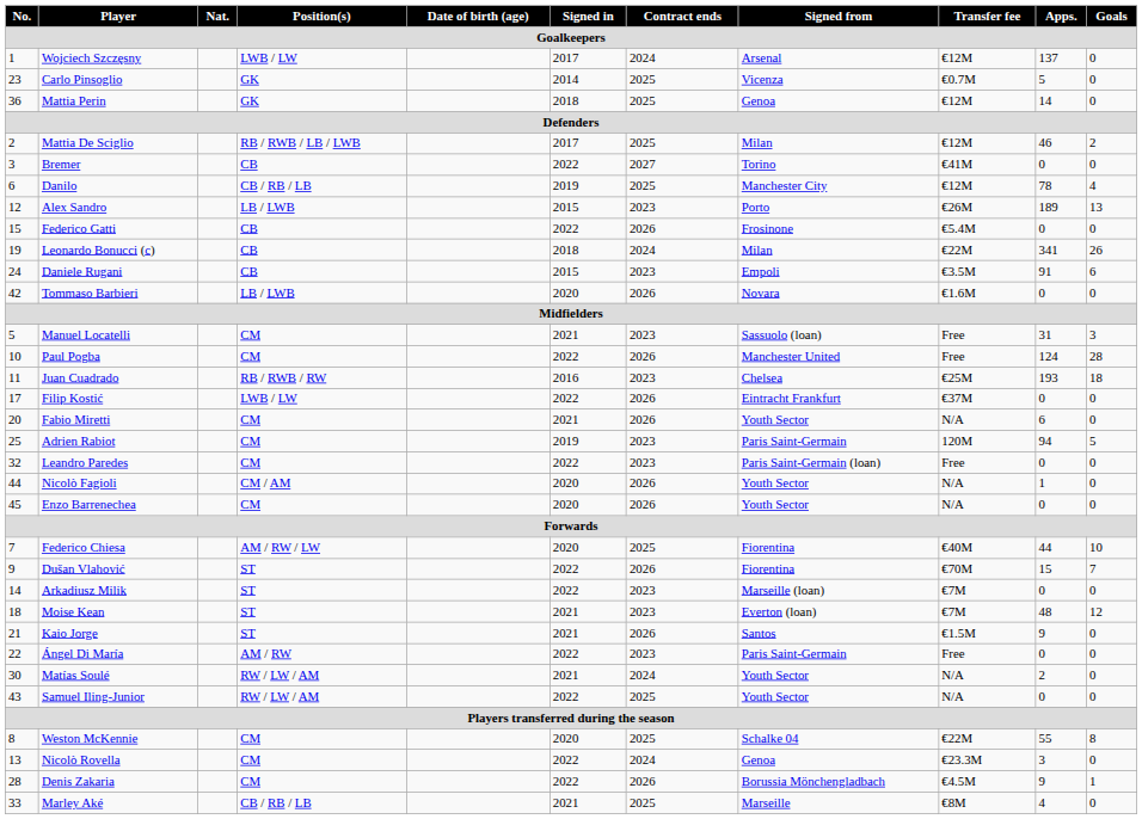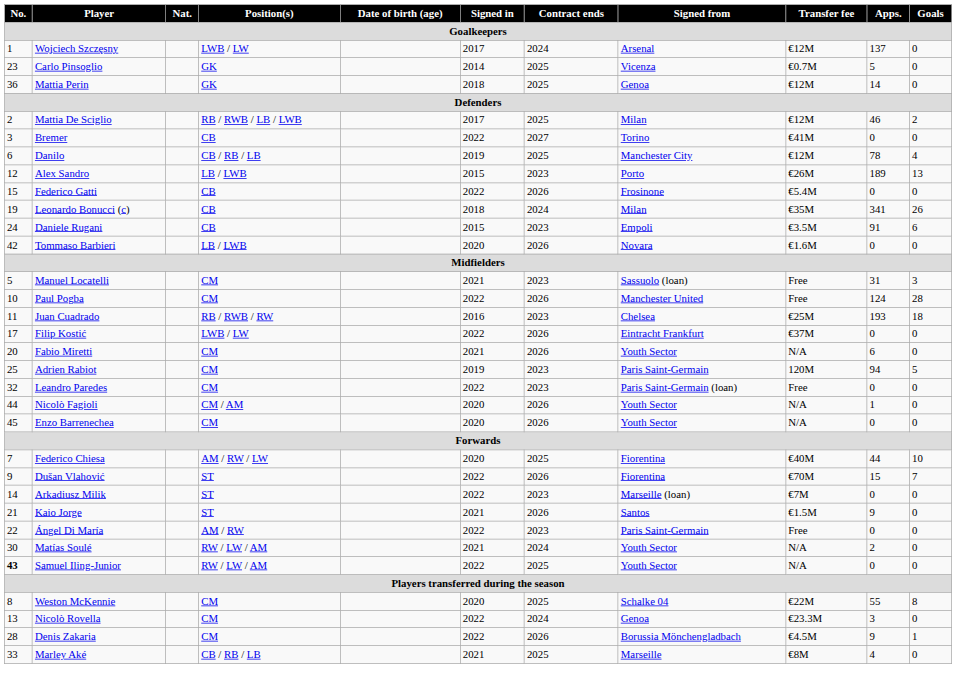 <table class="wikitable" style="text-align:left; font-size:90%; width:100%;">
 <tr>
 <th style="background:#000; color:white; text-align:center;">No.</th>
 <th style="background:#000; color:white; text-align:center;">Player</th>
 <th style="background:#000; color:white; text-align:center;">Nat.</th>
 <th style="background:#000; color:white; text-align:center;">Position(s)</th>
 <th style="background:#000; color:white; text-align:center;">Date of birth (age)</th>
 <th style="background:#000; color:white; text-align:center;">Signed in</th>
 <th style="background:#000; color:white; text-align:center;">Contract ends</th>
 <th style="background:#000; color:white; text-align:center;">Signed from</th>
 <th style="background:#000; color:white; text-align:center;">Transfer fee</th>
 <th style="background:#000; color:white; text-align:center;">Apps.</th>
 <th style="background:#000; color:white; text-align:center;">Goals</th>
 </tr>
 <tr>
 <th colspan=11 style="background:#dcdcdc; text-align:center;">Goalkeepers</th>
 </tr>
 <tr>
 <td>1</td>
 <td><a href='#'>Wojciech Szczęsny</a></td>
 <td></td>
 <td><a href='#'>LWB</a> / <a href='#'>LW</a></td>
 <td></td>
 <td>2017</td>
 <td>2024</td>
 <td> <a href='#'>Arsenal</a></td>
 <td>€12M</td>
 <td>137</td>
 <td>0</td>
 </tr>
 <tr>
 <td>23</td>
 <td><a href='#'>Carlo Pinsoglio</a></td>
 <td></td>
 <td><a href='#'>GK</a></td>
 <td></td>
 <td>2014</td>
 <td>2025</td>
 <td> <a href='#'>Vicenza</a></td>
 <td>€0.7M</td>
 <td>5</td>
 <td>0</td>
 </tr>
 <tr>
 <td>36</td>
 <td><a href='#'>Mattia Perin</a></td>
 <td></td>
 <td><a href='#'>GK</a></td>
 <td></td>
 <td>2018</td>
 <td>2025</td>
 <td> <a href='#'>Genoa</a></td>
 <td>€12M</td>
 <td>14</td>
 <td>0</td>
 </tr>
 <tr>
 <th colspan=11 style="background:#dcdcdc; text-align:center;">Defenders</th>
 </tr>
 <tr>
 <td>2</td>
 <td><a href='#'>Mattia De Sciglio</a></td>
 <td></td>
 <td><a href='#'>RB</a> / <a href='#'>RWB</a> / <a href='#'>LB</a> / <a href='#'>LWB</a></td>
 <td></td>
 <td>2017</td>
 <td>2025</td>
 <td> <a href='#'>Milan</a></td>
 <td>€12M</td>
 <td>46</td>
 <td>2</td>
 </tr>
 <tr>
 <td>3</td>
 <td><a href='#'>Bremer</a></td>
 <td></td>
 <td><a href='#'>CB</a></td>
 <td></td>
 <td>2022</td>
 <td>2027</td>
 <td> <a href='#'>Torino</a></td>
 <td>€41M</td>
 <td>0</td>
 <td>0</td>
 </tr>
 <tr>
 <td>6</td>
 <td><a href='#'>Danilo</a></td>
 <td></td>
 <td><a href='#'>CB</a> / <a href='#'>RB</a> / <a href='#'>LB</a></td>
 <td></td>
 <td>2019</td>
 <td>2025</td>
 <td> <a href='#'>Manchester City</a></td>
 <td>€12M</td>
 <td>78</td>
 <td>4</td>
 </tr>
 <tr>
 <td>12</td>
 <td><a href='#'>Alex Sandro</a></td>
 <td></td>
 <td><a href='#'>LB</a> / <a href='#'>LWB</a></td>
 <td></td>
 <td>2015</td>
 <td>2023</td>
 <td> <a href='#'>Porto</a></td>
 <td>€26M</td>
 <td>189</td>
 <td>13</td>
 </tr>
 <tr>
 <td>15</td>
 <td><a href='#'>Federico Gatti</a></td>
 <td></td>
 <td><a href='#'>CB</a></td>
 <td></td>
 <td>2022</td>
 <td>2026</td>
 <td> <a href='#'>Frosinone</a></td>
 <td>€5.4M</td>
 <td>0</td>
 <td>0</td>
 </tr>
 <tr>
 <td>19</td>
 <td><a href='#'>Leonardo Bonucci</a> (<a href='#'>c</a>)</td>
 <td></td>
 <td><a href='#'>CB</a></td>
 <td></td>
 <td>2018</td>
 <td>2024</td>
 <td> <a href='#'>Milan</a></td>
-<td>€22M</td>
+<td>€35M</td>
 <td>341</td>
 <td>26</td>
 </tr>
 <tr>
 <td>24</td>
 <td><a href='#'>Daniele Rugani</a></td>
 <td></td>
 <td><a href='#'>CB</a></td>
 <td></td>
 <td>2015</td>
 <td>2023</td>
 <td> <a href='#'>Empoli</a></td>
 <td>€3.5M</td>
 <td>91</td>
 <td>6</td>
 </tr>
 <tr>
 <td>42</td>
 <td><a href='#'>Tommaso Barbieri</a></td>
 <td></td>
 <td><a href='#'>LB</a> / <a href='#'>LWB</a></td>
 <td></td>
 <td>2020</td>
 <td>2026</td>
 <td> <a href='#'>Novara</a></td>
 <td>€1.6M</td>
 <td>0</td>
 <td>0</td>
 </tr>
 <tr>
 <th colspan=11 style="background:#dcdcdc; text-align:center;">Midfielders</th>
 </tr>
 <tr>
 <td>5</td>
 <td><a href='#'>Manuel Locatelli</a></td>
 <td></td>
 <td><a href='#'>CM</a></td>
 <td></td>
 <td>2021</td>
 <td>2023</td>
 <td> <a href='#'>Sassuolo</a> (loan)</td>
 <td>Free</td>
 <td>31</td>
 <td>3</td>
 </tr>
 <tr>
 <td>10</td>
 <td><a href='#'>Paul Pogba</a></td>
 <td></td>
 <td><a href='#'>CM</a></td>
 <td></td>
 <td>2022</td>
 <td>2026</td>
 <td> <a href='#'>Manchester United</a></td>
 <td>Free</td>
 <td>124</td>
 <td>28</td>
 </tr>
 <tr>
 <td>11</td>
 <td><a href='#'>Juan Cuadrado</a></td>
 <td></td>
 <td><a href='#'>RB</a> / <a href='#'>RWB</a> / <a href='#'>RW</a></td>
 <td></td>
 <td>2016</td>
 <td>2023</td>
 <td> <a href='#'>Chelsea</a></td>
 <td>€25M</td>
 <td>193</td>
 <td>18</td>
 </tr>
 <tr>
 <td>17</td>
 <td><a href='#'>Filip Kostić</a></td>
 <td></td>
 <td><a href='#'>LWB</a> / <a href='#'>LW</a></td>
 <td></td>
 <td>2022</td>
 <td>2026</td>
 <td> <a href='#'>Eintracht Frankfurt</a></td>
 <td>€37M</td>
 <td>0</td>
 <td>0</td>
 </tr>
 <tr>
 <td>20</td>
 <td><a href='#'>Fabio Miretti</a></td>
 <td></td>
 <td><a href='#'>CM</a></td>
 <td></td>
 <td>2021</td>
 <td>2026</td>
 <td> <a href='#'>Youth Sector</a></td>
 <td>N/A</td>
 <td>6</td>
 <td>0</td>
 </tr>
 <tr>
 <td>25</td>
 <td><a href='#'>Adrien Rabiot</a></td>
 <td></td>
 <td><a href='#'>CM</a></td>
 <td></td>
 <td>2019</td>
 <td>2023</td>
 <td> <a href='#'>Paris Saint-Germain</a></td>
 <td>120M</td>
 <td>94</td>
 <td>5</td>
 </tr>
 <tr>
 <td>32</td>
 <td><a href='#'>Leandro Paredes</a></td>
 <td></td>
 <td><a href='#'>CM</a></td>
 <td></td>
 <td>2022</td>
 <td>2023</td>
 <td> <a href='#'>Paris Saint-Germain</a> (loan)</td>
 <td>Free</td>
 <td>0</td>
 <td>0</td>
 </tr>
 <tr>
 <td>44</td>
 <td><a href='#'>Nicolò Fagioli</a></td>
 <td></td>
 <td><a href='#'>CM</a> / <a href='#'>AM</a></td>
 <td></td>
 <td>2020</td>
 <td>2026</td>
 <td> <a href='#'>Youth Sector</a></td>
 <td>N/A</td>
 <td>1</td>
 <td>0</td>
 </tr>
 <tr>
 <td>45</td>
 <td><a href='#'>Enzo Barrenechea</a></td>
 <td></td>
 <td><a href='#'>CM</a></td>
 <td></td>
 <td>2020</td>
 <td>2026</td>
 <td> <a href='#'>Youth Sector</a></td>
 <td>N/A</td>
 <td>0</td>
 <td>0</td>
 </tr>
 <tr>
 <th colspan=11 style="background:#dcdcdc; text-align:center;">Forwards</th>
 </tr>
 <tr>
 <td>7</td>
 <td><a href='#'>Federico Chiesa</a></td>
 <td></td>
 <td><a href='#'>AM</a> / <a href='#'>RW</a> / <a href='#'>LW</a></td>
 <td></td>
 <td>2020</td>
 <td>2025</td>
 <td> <a href='#'>Fiorentina</a></td>
 <td>€40M</td>
 <td>44</td>
 <td>10</td>
 </tr>
 <tr>
 <td>9</td>
 <td><a href='#'>Dušan Vlahović</a></td>
 <td></td>
 <td><a href='#'>ST</a></td>
 <td></td>
 <td>2022</td>
 <td>2026</td>
 <td> <a href='#'>Fiorentina</a></td>
 <td>€70M</td>
 <td>15</td>
 <td>7</td>
 </tr>
 <tr>
 <td>14</td>
 <td><a href='#'>Arkadiusz Milik</a></td>
 <td></td>
 <td><a href='#'>ST</a></td>
 <td></td>
 <td>2022</td>
 <td>2023</td>
 <td> <a href='#'>Marseille</a> (loan)</td>
 <td>€7M</td>
 <td>0</td>
 <td>0</td>
 </tr>
 <tr>
-<td>18</td>
-<td><a href='#'>Moise Kean</a></td>
-<td></td>
-<td><a href='#'>ST</a></td>
-<td></td>
-<td>2021</td>
-<td>2023</td>
-<td> <a href='#'>Everton</a> (loan)</td>
-<td>€7M</td>
-<td>48</td>
-<td>12</td>
-</tr>
-<tr>
 <td>21</td>
 <td><a href='#'>Kaio Jorge</a></td>
 <td></td>
 <td><a href='#'>ST</a></td>
 <td></td>
 <td>2021</td>
 <td>2026</td>
 <td> <a href='#'>Santos</a></td>
 <td>€1.5M</td>
 <td>9</td>
 <td>0</td>
 </tr>
 <tr>
 <td>22</td>
 <td><a href='#'>Ángel Di María</a></td>
 <td></td>
 <td><a href='#'>AM</a> / <a href='#'>RW</a></td>
 <td></td>
 <td>2022</td>
 <td>2023</td>
 <td> <a href='#'>Paris Saint-Germain</a></td>
 <td>Free</td>
 <td>0</td>
 <td>0</td>
 </tr>
 <tr>
 <td>30</td>
 <td><a href='#'>Matías Soulé</a></td>
 <td></td>
 <td><a href='#'>RW</a> / <a href='#'>LW</a> / <a href='#'>AM</a></td>
 <td></td>
 <td>2021</td>
 <td>2024</td>
 <td> <a href='#'>Youth Sector</a></td>
 <td>N/A</td>
 <td>2</td>
 <td>0</td>
 </tr>
 <tr>
-<td>43</td>
+<td><strong>43</strong></td>
 <td><a href='#'>Samuel Iling-Junior</a></td>
 <td></td>
 <td><a href='#'>RW</a> / <a href='#'>LW</a> / <a href='#'>AM</a></td>
 <td></td>
 <td>2022</td>
 <td>2025</td>
 <td> <a href='#'>Youth Sector</a></td>
 <td>N/A</td>
 <td>0</td>
 <td>0</td>
 </tr>
 <tr>
 <th colspan=11 style="background:#dcdcdc; text-align:center;">Players transferred during the season</th>
 </tr>
 <tr>
 <td>8</td>
 <td><a href='#'>Weston McKennie</a></td>
 <td></td>
 <td><a href='#'>CM</a></td>
 <td></td>
 <td>2020</td>
 <td>2025</td>
 <td> <a href='#'>Schalke 04</a></td>
 <td>€22M</td>
 <td>55</td>
 <td>8</td>
 </tr>
 <tr>
 <td>13</td>
 <td><a href='#'>Nicolò Rovella</a></td>
 <td></td>
 <td><a href='#'>CM</a></td>
 <td></td>
 <td>2022</td>
 <td>2024</td>
 <td> <a href='#'>Genoa</a></td>
 <td>€23.3M</td>
 <td>3</td>
 <td>0</td>
 </tr>
 <tr>
 <td>28</td>
 <td><a href='#'>Denis Zakaria</a></td>
 <td></td>
 <td><a href='#'>CM</a></td>
 <td></td>
 <td>2022</td>
 <td>2026</td>
 <td> <a href='#'>Borussia Mönchengladbach</a></td>
 <td>€4.5M</td>
 <td>9</td>
 <td>1</td>
 </tr>
 <tr>
 <td>33</td>
 <td><a href='#'>Marley Aké</a></td>
 <td></td>
 <td><a href='#'>CB</a> / <a href='#'>RB</a> / <a href='#'>LB</a></td>
 <td></td>
 <td>2021</td>
 <td>2025</td>
 <td> <a href='#'>Marseille</a></td>
 <td>€8M</td>
 <td>4</td>
 <td>0</td>
 </tr>
 </table>
